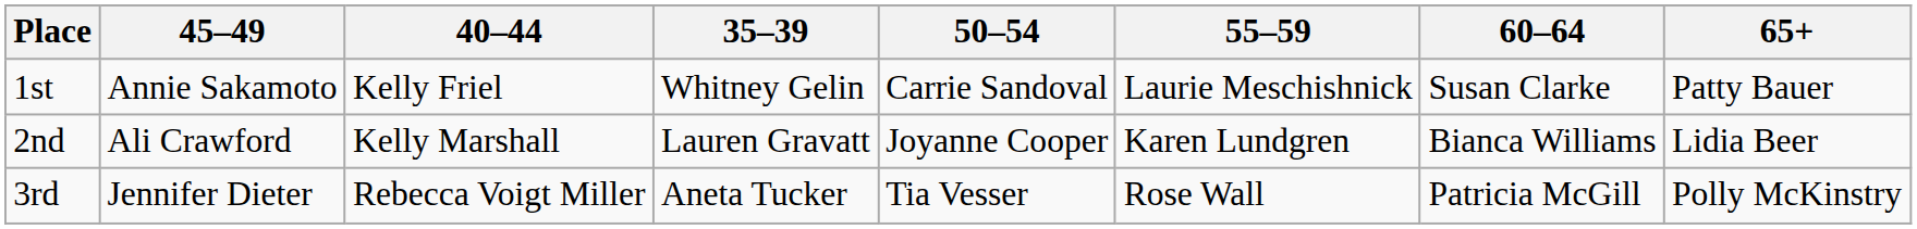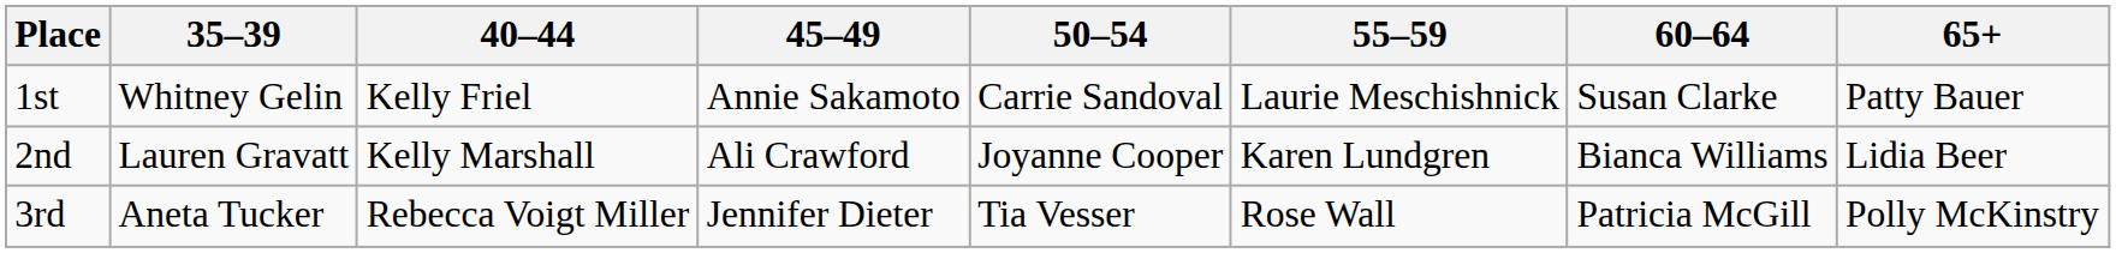 <table class="wikitable">
 <tr>
 <th>Place</th>
+<th>35–39</th>
+<th>40–44</th>
 <th>45–49</th>
-<th>40–44</th>
-<th>35–39</th>
 <th>50–54</th>
 <th>55–59</th>
 <th>60–64</th>
 <th>65+</th>
 </tr>
 <tr>
 <td>1st</td>
+<td> Whitney Gelin</td>
+<td> Kelly Friel</td>
 <td> Annie Sakamoto</td>
-<td> Kelly Friel</td>
-<td> Whitney Gelin</td>
 <td> Carrie Sandoval</td>
 <td> Laurie Meschishnick</td>
 <td> Susan Clarke</td>
 <td> Patty Bauer</td>
 </tr>
 <tr>
 <td>2nd</td>
+<td> Lauren Gravatt</td>
+<td> Kelly Marshall</td>
 <td> Ali Crawford</td>
-<td> Kelly Marshall</td>
-<td> Lauren Gravatt</td>
 <td> Joyanne Cooper</td>
 <td> Karen Lundgren</td>
 <td> Bianca Williams</td>
 <td> Lidia Beer</td>
 </tr>
 <tr>
 <td>3rd</td>
+<td> Aneta Tucker</td>
+<td> Rebecca Voigt Miller</td>
 <td> Jennifer Dieter</td>
-<td> Rebecca Voigt Miller</td>
-<td> Aneta Tucker</td>
 <td> Tia Vesser</td>
 <td> Rose Wall</td>
 <td> Patricia McGill</td>
 <td> Polly McKinstry</td>
 </tr>
 </table>
